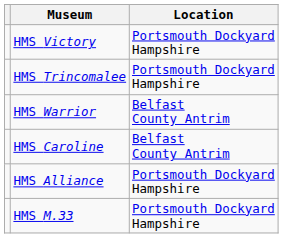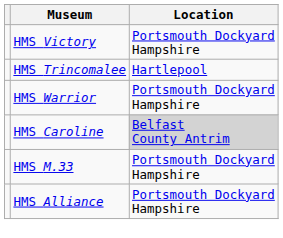 <table class="wikitable">
 <tr>
 <th></th>
 <th>Museum</th>
 <th>Location</th>
 </tr>
 <tr>
 <td></td>
 <td><a href='#'>HMS <em>Victory</em></a></td>
 <td><a href='#'>Portsmouth Dockyard</a><br>Hampshire</td>
 </tr>
 <tr>
 <td></td>
 <td><a href='#'>HMS <em>Trincomalee</em></a></td>
+<td><a href='#'>Hartlepool</a></td>
+</tr>
+<tr>
+<td></td>
+<td><a href='#'>HMS <em>Warrior</em></a></td>
 <td><a href='#'>Portsmouth Dockyard</a><br>Hampshire</td>
 </tr>
 <tr>
 <td></td>
-<td><a href='#'>HMS <em>Warrior</em></a></td>
-<td><a href='#'>Belfast</a><br><a href='#'>County Antrim</a></td>
+<td><a href='#'>HMS <em>Caroline</em></a></td>
+<td style="background: lightgrey;"><a href='#'>Belfast</a><br><a href='#'>County Antrim</a></td>
 </tr>
 <tr>
 <td></td>
-<td><a href='#'>HMS <em>Caroline</em></a></td>
-<td><a href='#'>Belfast</a><br><a href='#'>County Antrim</a></td>
+<td><a href='#'>HMS <em>M.33</em></a></td>
+<td><a href='#'>Portsmouth Dockyard</a><br>Hampshire</td>
 </tr>
 <tr>
 <td></td>
 <td><a href='#'>HMS <em>Alliance</em></a></td>
 <td><a href='#'>Portsmouth Dockyard</a><br>Hampshire</td>
 </tr>
-<tr>
-<td></td>
-<td><a href='#'>HMS <em>M.33</em></a></td>
-<td><a href='#'>Portsmouth Dockyard</a><br>Hampshire</td>
-</tr>
 </table>
